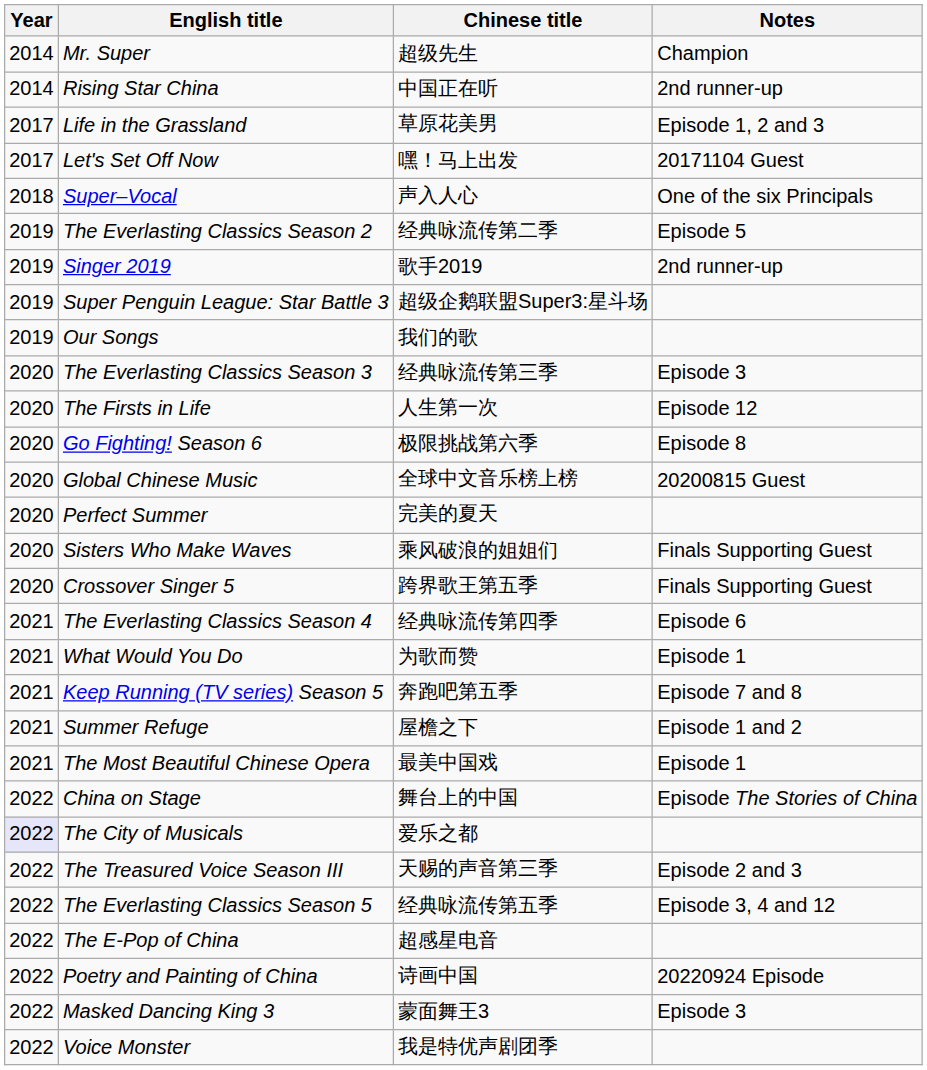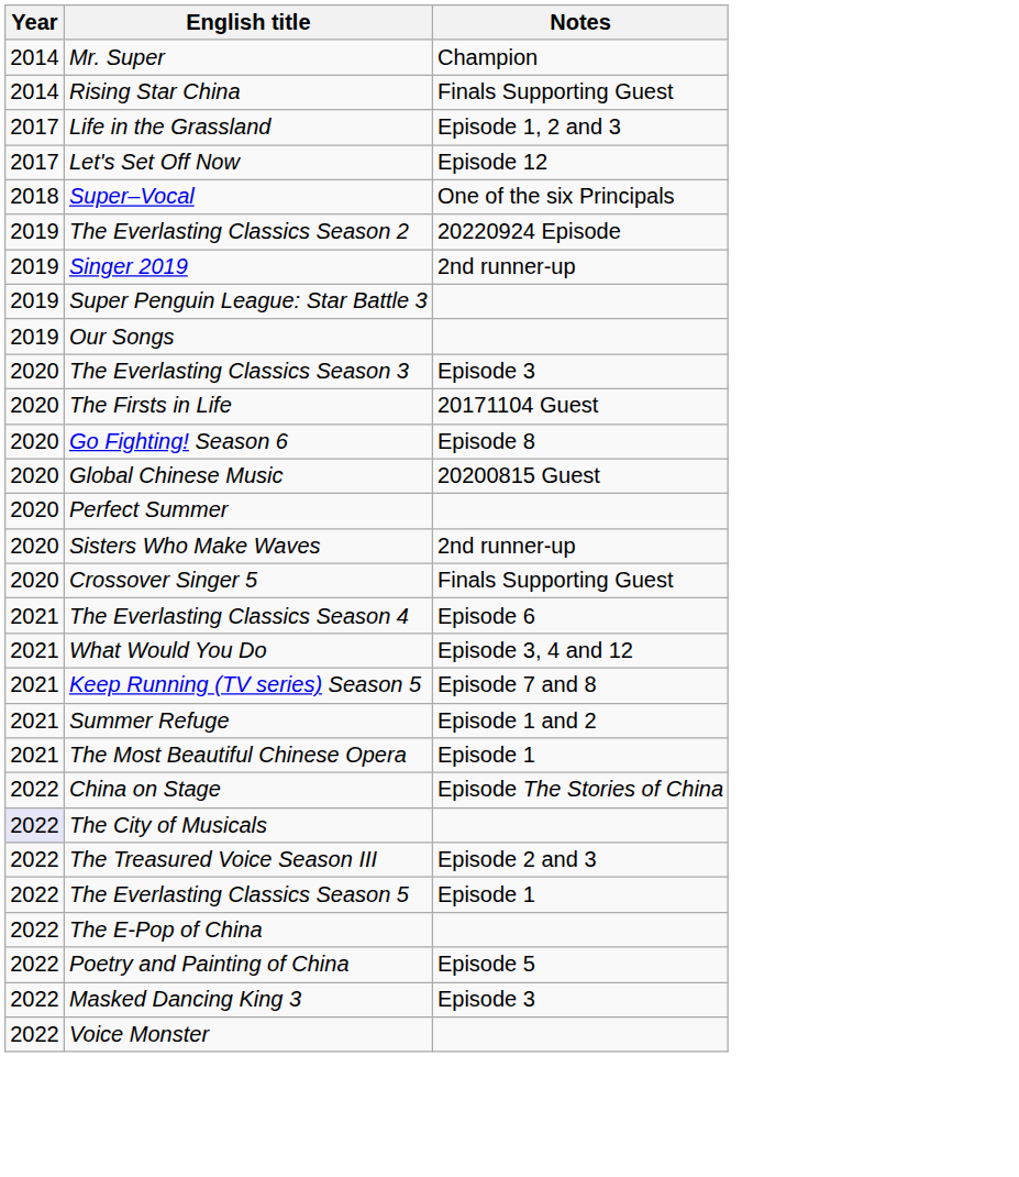 <table class="wikitable">
 <tr>
 <th>Year</th>
 <th>English title</th>
-<th>Chinese title</th>
 <th>Notes</th>
 </tr>
 <tr>
 <td>2014</td>
 <td><em>Mr. Super</em></td>
-<td>超级先生</td>
 <td>Champion</td>
 </tr>
 <tr>
 <td>2014</td>
 <td><em>Rising Star China</em></td>
-<td>中国正在听</td>
-<td>2nd runner-up</td>
+<td>Finals Supporting Guest</td>
 </tr>
 <tr>
 <td>2017</td>
 <td><em>Life in the Grassland</em></td>
-<td>草原花美男</td>
 <td>Episode 1, 2 and 3</td>
 </tr>
 <tr>
 <td>2017</td>
 <td><em>Let's Set Off Now</em></td>
-<td>嘿！马上出发</td>
-<td>20171104 Guest</td>
+<td>Episode 12</td>
 </tr>
 <tr>
 <td>2018</td>
 <td><em><a href='#'>Super–Vocal</a></em></td>
-<td>声入人心</td>
 <td>One of the six Principals</td>
 </tr>
 <tr>
 <td>2019</td>
 <td><em> The Everlasting Classics Season 2</em></td>
-<td>经典咏流传第二季</td>
-<td>Episode 5</td>
+<td>20220924 Episode</td>
 </tr>
 <tr>
 <td>2019</td>
 <td><em><a href='#'>Singer 2019</a></em></td>
-<td>歌手2019</td>
 <td>2nd runner-up</td>
 </tr>
 <tr>
 <td>2019</td>
 <td><em>Super Penguin League: Star Battle 3</em></td>
-<td>超级企鹅联盟Super3:星斗场</td>
 <td></td>
 </tr>
 <tr>
 <td>2019</td>
 <td><em>Our Songs</em></td>
-<td>我们的歌</td>
 <td></td>
 </tr>
 <tr>
 <td>2020</td>
 <td><em>The Everlasting Classics Season 3</em></td>
-<td>经典咏流传第三季</td>
 <td>Episode 3</td>
 </tr>
 <tr>
 <td>2020</td>
 <td><em>The Firsts in Life</em></td>
-<td>人生第一次</td>
-<td>Episode 12</td>
+<td>20171104 Guest</td>
 </tr>
 <tr>
 <td>2020</td>
 <td><em><a href='#'>Go Fighting!</a> Season 6</em></td>
-<td>极限挑战第六季</td>
 <td>Episode 8</td>
 </tr>
 <tr>
 <td>2020</td>
 <td><em>Global Chinese Music</em></td>
-<td>全球中文音乐榜上榜</td>
 <td>20200815 Guest</td>
 </tr>
 <tr>
 <td>2020</td>
 <td><em>Perfect Summer</em></td>
-<td>完美的夏天</td>
 <td></td>
 </tr>
 <tr>
 <td>2020</td>
 <td><em>Sisters Who Make Waves</em></td>
-<td>乘风破浪的姐姐们</td>
-<td>Finals Supporting Guest</td>
+<td>2nd runner-up</td>
 </tr>
 <tr>
 <td>2020</td>
 <td><em>Crossover Singer 5</em></td>
-<td>跨界歌王第五季</td>
 <td>Finals Supporting Guest</td>
 </tr>
 <tr>
 <td>2021</td>
 <td><em>The Everlasting Classics Season 4</em></td>
-<td>经典咏流传第四季</td>
 <td>Episode 6</td>
 </tr>
 <tr>
 <td>2021</td>
 <td><em>What Would You Do</em></td>
-<td>为歌而赞</td>
-<td>Episode 1</td>
+<td>Episode 3, 4 and 12</td>
 </tr>
 <tr>
 <td>2021</td>
 <td><em><a href='#'>Keep Running (TV series)</a> Season 5</em></td>
-<td>奔跑吧第五季</td>
 <td>Episode 7 and 8 </td>
 </tr>
 <tr>
 <td>2021</td>
 <td><em>Summer Refuge</em></td>
-<td>屋檐之下</td>
 <td>Episode 1 and 2</td>
 </tr>
 <tr>
 <td>2021</td>
 <td><em>The Most Beautiful Chinese Opera</em></td>
-<td>最美中国戏</td>
 <td>Episode 1</td>
 </tr>
 <tr>
 <td>2022</td>
 <td><em>China on Stage</em></td>
-<td>舞台上的中国</td>
 <td>Episode <em>The Stories of China </em> </td>
 </tr>
 <tr>
 <td style="background: lavender;">2022</td>
 <td><em>The City of Musicals</em></td>
-<td>爱乐之都</td>
 <td></td>
 </tr>
 <tr>
 <td>2022</td>
 <td><em>The Treasured Voice Season III</em></td>
-<td>天赐的声音第三季</td>
 <td>Episode 2 and 3</td>
 </tr>
 <tr>
 <td>2022</td>
 <td><em>The Everlasting Classics Season 5</em></td>
-<td>经典咏流传第五季</td>
-<td>Episode 3, 4 and 12</td>
+<td>Episode 1</td>
 </tr>
 <tr>
 <td>2022</td>
 <td><em>The E-Pop of China</em></td>
-<td>超感星电音</td>
 <td></td>
 </tr>
 <tr>
 <td>2022</td>
 <td><em>Poetry and Painting of China</em></td>
-<td>诗画中国</td>
-<td>20220924 Episode</td>
+<td>Episode 5</td>
 </tr>
 <tr>
 <td>2022</td>
 <td><em>Masked Dancing King 3</em></td>
-<td>蒙面舞王3</td>
 <td>Episode 3</td>
 </tr>
 <tr>
 <td>2022</td>
 <td><em>Voice Monster</em></td>
-<td>我是特优声剧团季</td>
 <td></td>
 </tr>
 </table>
